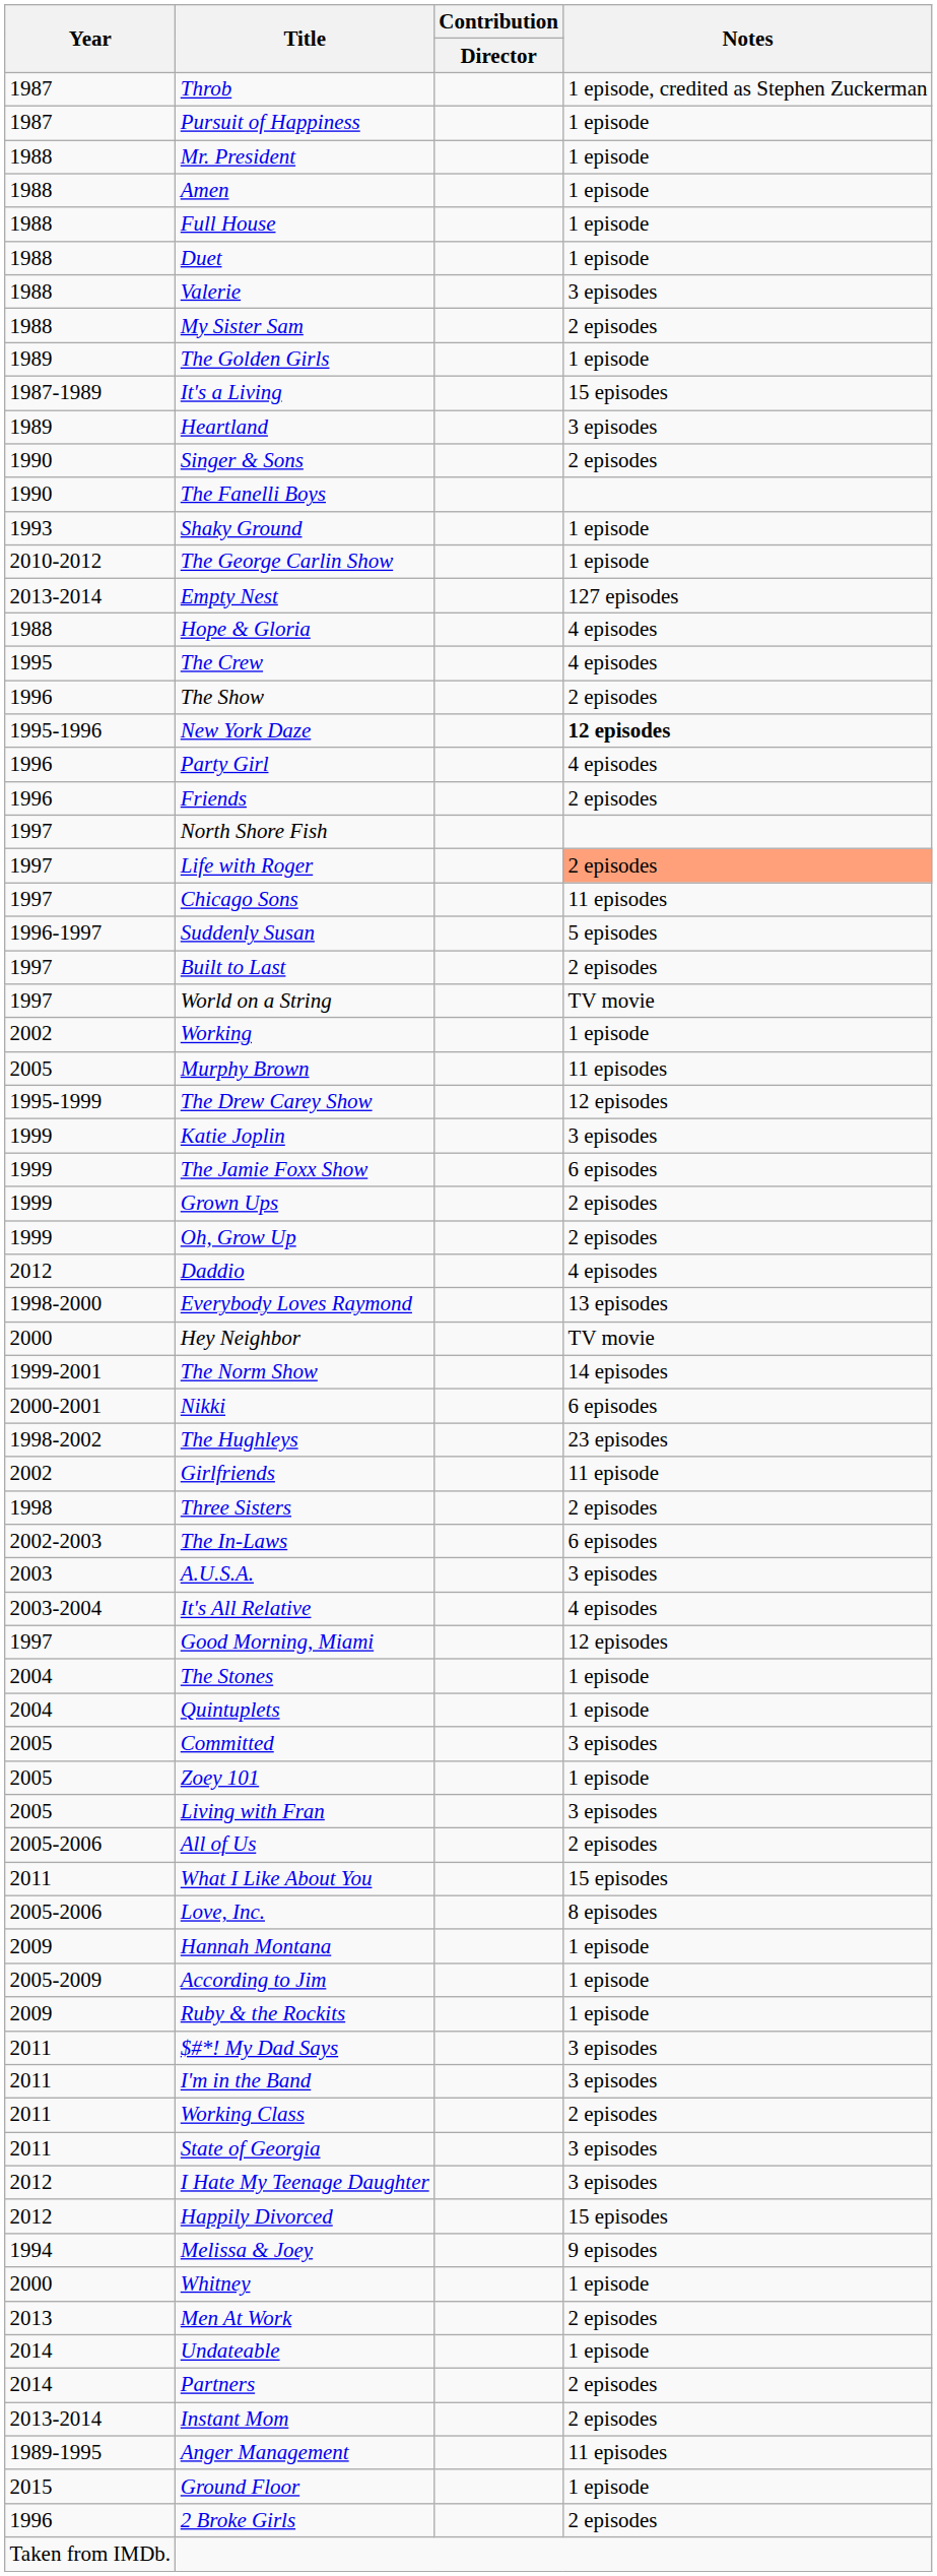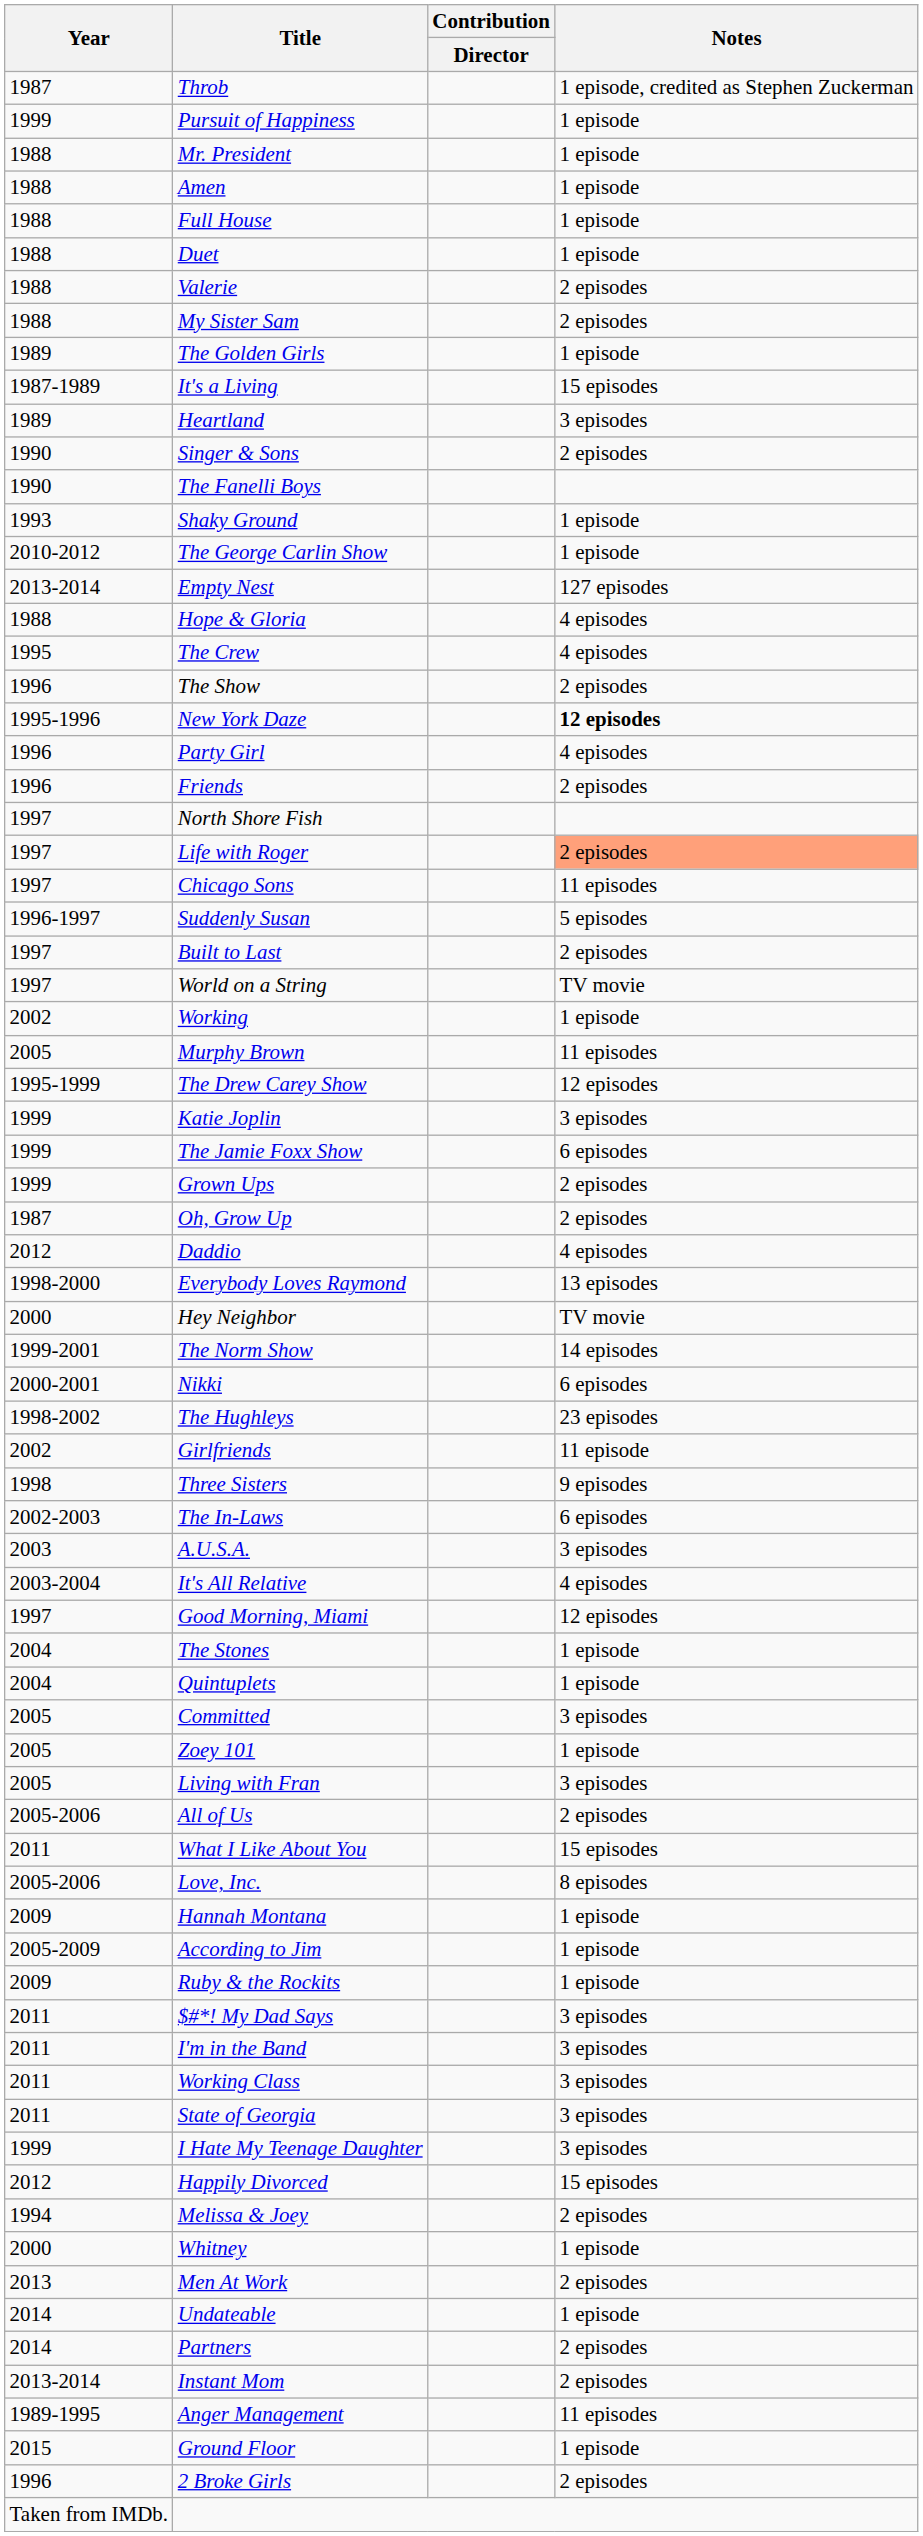 <table class="wikitable">
 <tr>
 <th rowspan="2">Year</th>
 <th rowspan="2">Title</th>
 <th colspan="1">Contribution</th>
 <th rowspan="2">Notes</th>
 </tr>
 <tr>
 <th>Director</th>
 </tr>
 <tr>
 <td>1987</td>
 <td><em><a href='#'>Throb</a></em></td>
 <td></td>
 <td>1 episode, credited as Stephen Zuckerman</td>
 </tr>
 <tr>
-<td>1987</td>
+<td>1999</td>
 <td><em><a href='#'>Pursuit of Happiness</a></em></td>
 <td></td>
 <td>1 episode</td>
 </tr>
 <tr>
 <td>1988</td>
 <td><em><a href='#'>Mr. President</a></em></td>
 <td></td>
 <td>1 episode</td>
 </tr>
 <tr>
 <td>1988</td>
 <td><em><a href='#'>Amen</a></em></td>
 <td></td>
 <td>1 episode</td>
 </tr>
 <tr>
 <td>1988</td>
 <td><em><a href='#'>Full House</a></em></td>
 <td></td>
 <td>1 episode</td>
 </tr>
 <tr>
 <td>1988</td>
 <td><em><a href='#'>Duet</a></em></td>
 <td></td>
 <td>1 episode</td>
 </tr>
 <tr>
 <td>1988</td>
 <td><em><a href='#'>Valerie</a></em></td>
 <td></td>
-<td>3 episodes</td>
+<td>2 episodes</td>
 </tr>
 <tr>
 <td>1988</td>
 <td><em><a href='#'>My Sister Sam</a></em></td>
 <td></td>
 <td>2 episodes</td>
 </tr>
 <tr>
 <td>1989</td>
 <td><em><a href='#'>The Golden Girls</a></em></td>
 <td></td>
 <td>1 episode</td>
 </tr>
 <tr>
 <td>1987-1989</td>
 <td><em><a href='#'>It's a Living</a></em></td>
 <td></td>
 <td>15 episodes</td>
 </tr>
 <tr>
 <td>1989</td>
 <td><em><a href='#'>Heartland</a></em></td>
 <td></td>
 <td>3 episodes</td>
 </tr>
 <tr>
 <td>1990</td>
 <td><em><a href='#'>Singer & Sons</a></em></td>
 <td></td>
 <td>2 episodes</td>
 </tr>
 <tr>
 <td>1990</td>
 <td><em><a href='#'>The Fanelli Boys</a></em></td>
 <td></td>
 <td></td>
 </tr>
 <tr>
 <td>1993</td>
 <td><em><a href='#'>Shaky Ground</a></em></td>
 <td></td>
 <td>1 episode</td>
 </tr>
 <tr>
 <td>2010-2012</td>
 <td><em><a href='#'>The George Carlin Show</a></em></td>
 <td></td>
 <td>1 episode</td>
 </tr>
 <tr>
 <td>2013-2014</td>
 <td><em><a href='#'>Empty Nest</a></em></td>
 <td></td>
 <td>127 episodes</td>
 </tr>
 <tr>
 <td>1988</td>
 <td><em><a href='#'>Hope & Gloria</a></em></td>
 <td></td>
 <td>4 episodes</td>
 </tr>
 <tr>
 <td>1995</td>
 <td><em><a href='#'>The Crew</a></em></td>
 <td></td>
 <td>4 episodes</td>
 </tr>
 <tr>
 <td>1996</td>
 <td><em>The Show</em></td>
 <td></td>
 <td>2 episodes</td>
 </tr>
 <tr>
 <td>1995-1996</td>
 <td><em><a href='#'>New York Daze</a></em></td>
 <td></td>
 <td><strong>12 episodes</strong></td>
 </tr>
 <tr>
 <td>1996</td>
 <td><em><a href='#'>Party Girl</a></em></td>
 <td></td>
 <td>4 episodes</td>
 </tr>
 <tr>
 <td>1996</td>
 <td><em><a href='#'>Friends</a></em></td>
 <td></td>
 <td>2 episodes</td>
 </tr>
 <tr>
 <td>1997</td>
 <td><em>North Shore Fish</em></td>
 <td></td>
 <td></td>
 </tr>
 <tr>
 <td>1997</td>
 <td><em><a href='#'>Life with Roger</a></em></td>
 <td></td>
 <td style="background: lightsalmon;">2 episodes</td>
 </tr>
 <tr>
 <td>1997</td>
 <td><em><a href='#'>Chicago Sons</a></em></td>
 <td></td>
 <td>11 episodes</td>
 </tr>
 <tr>
 <td>1996-1997</td>
 <td><em><a href='#'>Suddenly Susan</a></em></td>
 <td></td>
 <td>5 episodes</td>
 </tr>
 <tr>
 <td>1997</td>
 <td><em><a href='#'>Built to Last</a></em></td>
 <td></td>
 <td>2 episodes</td>
 </tr>
 <tr>
 <td>1997</td>
 <td><em>World on a String</em></td>
 <td></td>
 <td>TV movie</td>
 </tr>
 <tr>
 <td>2002</td>
 <td><em><a href='#'>Working</a></em></td>
 <td></td>
 <td>1 episode</td>
 </tr>
 <tr>
 <td>2005</td>
 <td><em><a href='#'>Murphy Brown</a></em></td>
 <td></td>
 <td>11 episodes</td>
 </tr>
 <tr>
 <td>1995-1999</td>
 <td><em><a href='#'>The Drew Carey Show</a></em></td>
 <td></td>
 <td>12 episodes</td>
 </tr>
 <tr>
 <td>1999</td>
 <td><em><a href='#'>Katie Joplin</a></em></td>
 <td></td>
 <td>3 episodes</td>
 </tr>
 <tr>
 <td>1999</td>
 <td><em><a href='#'>The Jamie Foxx Show</a></em></td>
 <td></td>
 <td>6 episodes</td>
 </tr>
 <tr>
 <td>1999</td>
 <td><em><a href='#'>Grown Ups</a></em></td>
 <td></td>
 <td>2 episodes</td>
 </tr>
 <tr>
-<td>1999</td>
+<td>1987</td>
 <td><em><a href='#'>Oh, Grow Up</a></em></td>
 <td></td>
 <td>2 episodes</td>
 </tr>
 <tr>
 <td>2012</td>
 <td><em><a href='#'>Daddio</a></em></td>
 <td></td>
 <td>4 episodes</td>
 </tr>
 <tr>
 <td>1998-2000</td>
 <td><em><a href='#'>Everybody Loves Raymond</a></em></td>
 <td></td>
 <td>13 episodes</td>
 </tr>
 <tr>
 <td>2000</td>
 <td><em>Hey Neighbor</em></td>
 <td></td>
 <td>TV movie</td>
 </tr>
 <tr>
 <td>1999-2001</td>
 <td><em><a href='#'>The Norm Show</a></em></td>
 <td></td>
 <td>14 episodes</td>
 </tr>
 <tr>
 <td>2000-2001</td>
 <td><em><a href='#'>Nikki</a></em></td>
 <td></td>
 <td>6 episodes</td>
 </tr>
 <tr>
 <td>1998-2002</td>
 <td><em><a href='#'>The Hughleys</a></em></td>
 <td></td>
 <td>23 episodes</td>
 </tr>
 <tr>
 <td>2002</td>
 <td><em><a href='#'>Girlfriends</a></em></td>
 <td></td>
 <td>11 episode</td>
 </tr>
 <tr>
 <td>1998</td>
 <td><em><a href='#'>Three Sisters</a></em></td>
 <td></td>
-<td>2 episodes</td>
+<td>9 episodes</td>
 </tr>
 <tr>
 <td>2002-2003</td>
 <td><em><a href='#'>The In-Laws</a></em></td>
 <td></td>
 <td>6 episodes</td>
 </tr>
 <tr>
 <td>2003</td>
 <td><em><a href='#'>A.U.S.A.</a></em></td>
 <td></td>
 <td>3 episodes</td>
 </tr>
 <tr>
 <td>2003-2004</td>
 <td><em><a href='#'>It's All Relative</a></em></td>
 <td></td>
 <td>4 episodes</td>
 </tr>
 <tr>
 <td>1997</td>
 <td><em><a href='#'>Good Morning, Miami</a></em></td>
 <td></td>
 <td>12 episodes</td>
 </tr>
 <tr>
 <td>2004</td>
 <td><em><a href='#'>The Stones</a></em></td>
 <td></td>
 <td>1 episode</td>
 </tr>
 <tr>
 <td>2004</td>
 <td><em><a href='#'>Quintuplets</a></em></td>
 <td></td>
 <td>1 episode</td>
 </tr>
 <tr>
 <td>2005</td>
 <td><em><a href='#'>Committed</a></em></td>
 <td></td>
 <td>3 episodes</td>
 </tr>
 <tr>
 <td>2005</td>
 <td><em><a href='#'>Zoey 101</a></em></td>
 <td></td>
 <td>1 episode</td>
 </tr>
 <tr>
 <td>2005</td>
 <td><em><a href='#'>Living with Fran</a></em></td>
 <td></td>
 <td>3 episodes</td>
 </tr>
 <tr>
 <td>2005-2006</td>
 <td><em><a href='#'>All of Us</a></em></td>
 <td></td>
 <td>2 episodes</td>
 </tr>
 <tr>
 <td>2011</td>
 <td><em><a href='#'>What I Like About You</a></em></td>
 <td></td>
 <td>15 episodes</td>
 </tr>
 <tr>
 <td>2005-2006</td>
 <td><em><a href='#'>Love, Inc.</a></em></td>
 <td></td>
 <td>8 episodes</td>
 </tr>
 <tr>
 <td>2009</td>
 <td><em><a href='#'>Hannah Montana</a></em></td>
 <td></td>
 <td>1 episode</td>
 </tr>
 <tr>
 <td>2005-2009</td>
 <td><em><a href='#'>According to Jim</a></em></td>
 <td></td>
 <td>1 episode</td>
 </tr>
 <tr>
 <td>2009</td>
 <td><em><a href='#'>Ruby & the Rockits</a></em></td>
 <td></td>
 <td>1 episode</td>
 </tr>
 <tr>
 <td>2011</td>
 <td><em><a href='#'>$#*! My Dad Says</a></em></td>
 <td></td>
 <td>3 episodes</td>
 </tr>
 <tr>
 <td>2011</td>
 <td><em><a href='#'>I'm in the Band</a></em></td>
 <td></td>
 <td>3 episodes</td>
 </tr>
 <tr>
 <td>2011</td>
 <td><em><a href='#'>Working Class</a></em></td>
 <td></td>
-<td>2 episodes</td>
+<td>3 episodes</td>
 </tr>
 <tr>
 <td>2011</td>
 <td><em><a href='#'>State of Georgia</a></em></td>
 <td></td>
 <td>3 episodes</td>
 </tr>
 <tr>
-<td>2012</td>
+<td>1999</td>
 <td><em><a href='#'>I Hate My Teenage Daughter</a></em></td>
 <td></td>
 <td>3 episodes</td>
 </tr>
 <tr>
 <td>2012</td>
 <td><em><a href='#'>Happily Divorced</a></em></td>
 <td></td>
 <td>15 episodes</td>
 </tr>
 <tr>
 <td>1994</td>
 <td><em><a href='#'>Melissa & Joey</a></em></td>
 <td></td>
-<td>9 episodes</td>
+<td>2 episodes</td>
 </tr>
 <tr>
 <td>2000</td>
 <td><em><a href='#'>Whitney</a></em></td>
 <td></td>
 <td>1 episode</td>
 </tr>
 <tr>
 <td>2013</td>
 <td><em><a href='#'>Men At Work</a></em></td>
 <td></td>
 <td>2 episodes</td>
 </tr>
 <tr>
 <td>2014</td>
 <td><em><a href='#'>Undateable</a></em></td>
 <td></td>
 <td>1 episode</td>
 </tr>
 <tr>
 <td>2014</td>
 <td><em><a href='#'>Partners</a></em></td>
 <td></td>
 <td>2 episodes</td>
 </tr>
 <tr>
 <td>2013-2014</td>
 <td><em><a href='#'>Instant Mom</a></em></td>
 <td></td>
 <td>2 episodes</td>
 </tr>
 <tr>
 <td>1989-1995</td>
 <td><em><a href='#'>Anger Management</a></em></td>
 <td></td>
 <td>11 episodes</td>
 </tr>
 <tr>
 <td>2015</td>
 <td><em><a href='#'>Ground Floor</a></em></td>
 <td></td>
 <td>1 episode</td>
 </tr>
 <tr>
 <td>1996</td>
 <td><em><a href='#'>2 Broke Girls</a></em></td>
 <td></td>
 <td>2 episodes</td>
 </tr>
 <tr>
 <td>Taken from IMDb.</td>
 </tr>
 </table>
